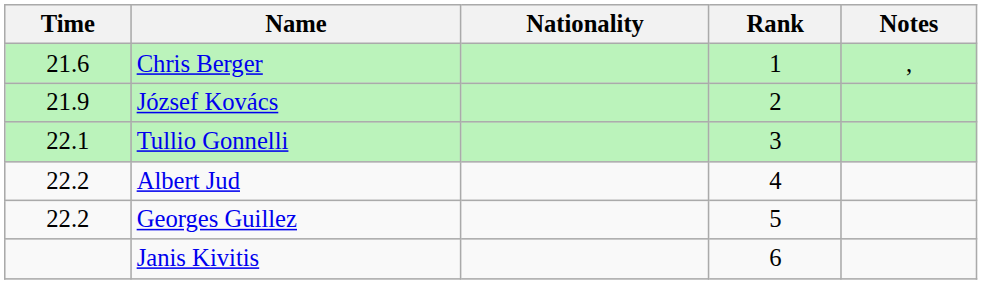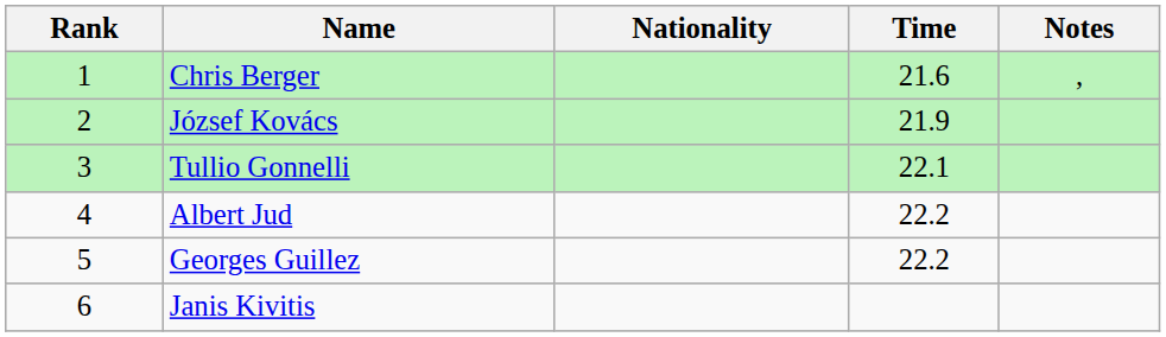 <table class="wikitable sortable" style="text-align:center;width: 50%">
 <tr>
-<th>Time</th>
+<th>Rank</th>
 <th>Name</th>
 <th>Nationality</th>
-<th>Rank</th>
+<th>Time</th>
 <th>Notes</th>
 </tr>
 <tr bgcolor=bbf3bb>
-<td>21.6</td>
+<td>1</td>
 <td align=left><a href='#'>Chris Berger</a></td>
 <td align=left></td>
-<td>1</td>
+<td>21.6</td>
 <td>, </td>
 </tr>
 <tr bgcolor=bbf3bb>
-<td>21.9</td>
+<td>2</td>
 <td align=left><a href='#'>József Kovács</a></td>
 <td align=left></td>
-<td>2</td>
+<td>21.9</td>
 <td></td>
 </tr>
 <tr bgcolor=bbf3bb>
-<td>22.1</td>
+<td>3</td>
 <td align=left><a href='#'>Tullio Gonnelli</a></td>
 <td align=left></td>
-<td>3</td>
+<td>22.1</td>
 <td></td>
 </tr>
 <tr>
-<td>22.2</td>
+<td>4</td>
 <td align=left><a href='#'>Albert Jud</a></td>
 <td align=left></td>
-<td>4</td>
+<td>22.2</td>
 <td></td>
 </tr>
 <tr>
-<td>22.2</td>
+<td>5</td>
 <td align=left><a href='#'>Georges Guillez</a></td>
 <td align=left></td>
-<td>5</td>
+<td>22.2</td>
 <td></td>
 </tr>
 <tr>
-<td></td>
+<td>6</td>
 <td align=left><a href='#'>Janis Kivitis</a></td>
 <td align=left></td>
-<td>6</td>
+<td></td>
 <td></td>
 </tr>
 </table>
